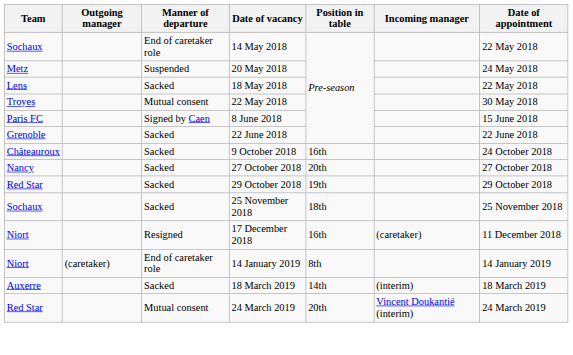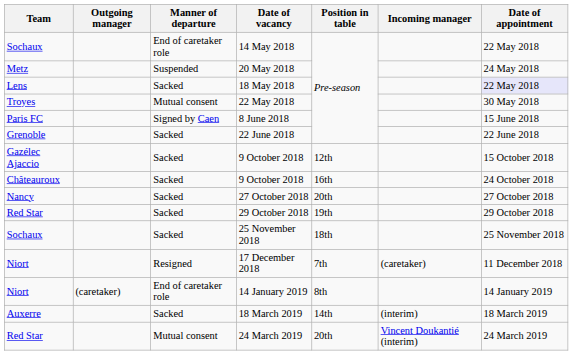 <table class="wikitable sortable">
 <tr>
 <th>Team</th>
 <th>Outgoing manager</th>
 <th>Manner of departure</th>
 <th>Date of vacancy</th>
 <th>Position in table</th>
 <th>Incoming manager</th>
 <th>Date of appointment</th>
 </tr>
 <tr>
 <td><a href='#'>Sochaux</a></td>
 <td> </td>
 <td>End of caretaker role</td>
 <td>14 May 2018</td>
 <td rowspan=6><em>Pre-season</em></td>
 <td> </td>
 <td>22 May 2018</td>
 </tr>
 <tr>
 <td><a href='#'>Metz</a></td>
 <td> </td>
 <td>Suspended</td>
 <td>20 May 2018</td>
 <td> </td>
 <td>24 May 2018</td>
 </tr>
 <tr>
 <td><a href='#'>Lens</a></td>
 <td> </td>
 <td>Sacked</td>
 <td>18 May 2018</td>
 <td> </td>
-<td>22 May 2018</td>
+<td style="background: lavender;">22 May 2018</td>
 </tr>
 <tr>
 <td><a href='#'>Troyes</a></td>
 <td> </td>
 <td>Mutual consent</td>
 <td>22 May 2018</td>
 <td> </td>
 <td>30 May 2018</td>
 </tr>
 <tr>
 <td><a href='#'>Paris FC</a></td>
 <td> </td>
 <td>Signed by <a href='#'>Caen</a></td>
 <td>8 June 2018</td>
 <td> </td>
 <td>15 June 2018</td>
 </tr>
 <tr>
 <td><a href='#'>Grenoble</a></td>
 <td> </td>
 <td>Sacked</td>
 <td>22 June 2018</td>
 <td> </td>
 <td>22 June 2018</td>
+</tr>
+<tr>
+<td><a href='#'>Gazélec Ajaccio</a></td>
+<td> </td>
+<td>Sacked</td>
+<td>9 October 2018</td>
+<td>12th</td>
+<td> </td>
+<td>15 October 2018</td>
 </tr>
 <tr>
 <td><a href='#'>Châteauroux</a></td>
 <td> </td>
 <td>Sacked</td>
 <td>9 October 2018</td>
 <td>16th</td>
 <td> </td>
 <td>24 October 2018</td>
 </tr>
 <tr>
 <td><a href='#'>Nancy</a></td>
 <td> </td>
 <td>Sacked</td>
 <td>27 October 2018</td>
 <td>20th</td>
 <td> </td>
 <td>27 October 2018</td>
 </tr>
 <tr>
 <td><a href='#'>Red Star</a></td>
 <td> </td>
 <td>Sacked</td>
 <td>29 October 2018</td>
 <td>19th</td>
 <td> </td>
 <td>29 October 2018</td>
 </tr>
 <tr>
 <td><a href='#'>Sochaux</a></td>
 <td> </td>
 <td>Sacked</td>
 <td>25 November 2018</td>
 <td>18th</td>
 <td> </td>
 <td>25 November 2018</td>
 </tr>
 <tr>
 <td><a href='#'>Niort</a></td>
 <td> </td>
 <td rowspan=1>Resigned</td>
 <td>17 December 2018</td>
-<td>16th</td>
+<td>7th</td>
 <td>  (caretaker)</td>
 <td>11 December 2018</td>
 </tr>
 <tr>
 <td><a href='#'>Niort</a></td>
 <td>  (caretaker)</td>
 <td>End of caretaker role</td>
 <td>14 January 2019</td>
 <td>8th</td>
 <td> </td>
 <td>14 January 2019</td>
 </tr>
 <tr>
 <td><a href='#'>Auxerre</a></td>
 <td> </td>
 <td>Sacked</td>
 <td>18 March 2019</td>
 <td>14th</td>
 <td>  (interim)</td>
 <td>18 March 2019</td>
 </tr>
 <tr>
 <td><a href='#'>Red Star</a></td>
 <td> </td>
 <td>Mutual consent</td>
 <td>24 March 2019</td>
 <td>20th</td>
 <td> <a href='#'>Vincent Doukantié</a> (interim)</td>
 <td>24 March 2019</td>
 </tr>
 </table>
